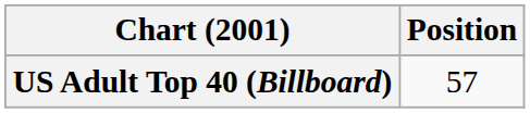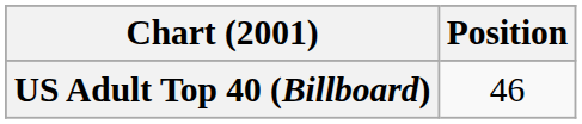 <table class="wikitable plainrowheaders" style="text-align:center">
 <tr>
 <th scope="col">Chart (2001)</th>
 <th scope="col">Position</th>
 </tr>
 <tr>
 <th scope="row">US Adult Top 40 (<em>Billboard</em>)</th>
-<td>57</td>
+<td>46</td>
 </tr>
 </table>
